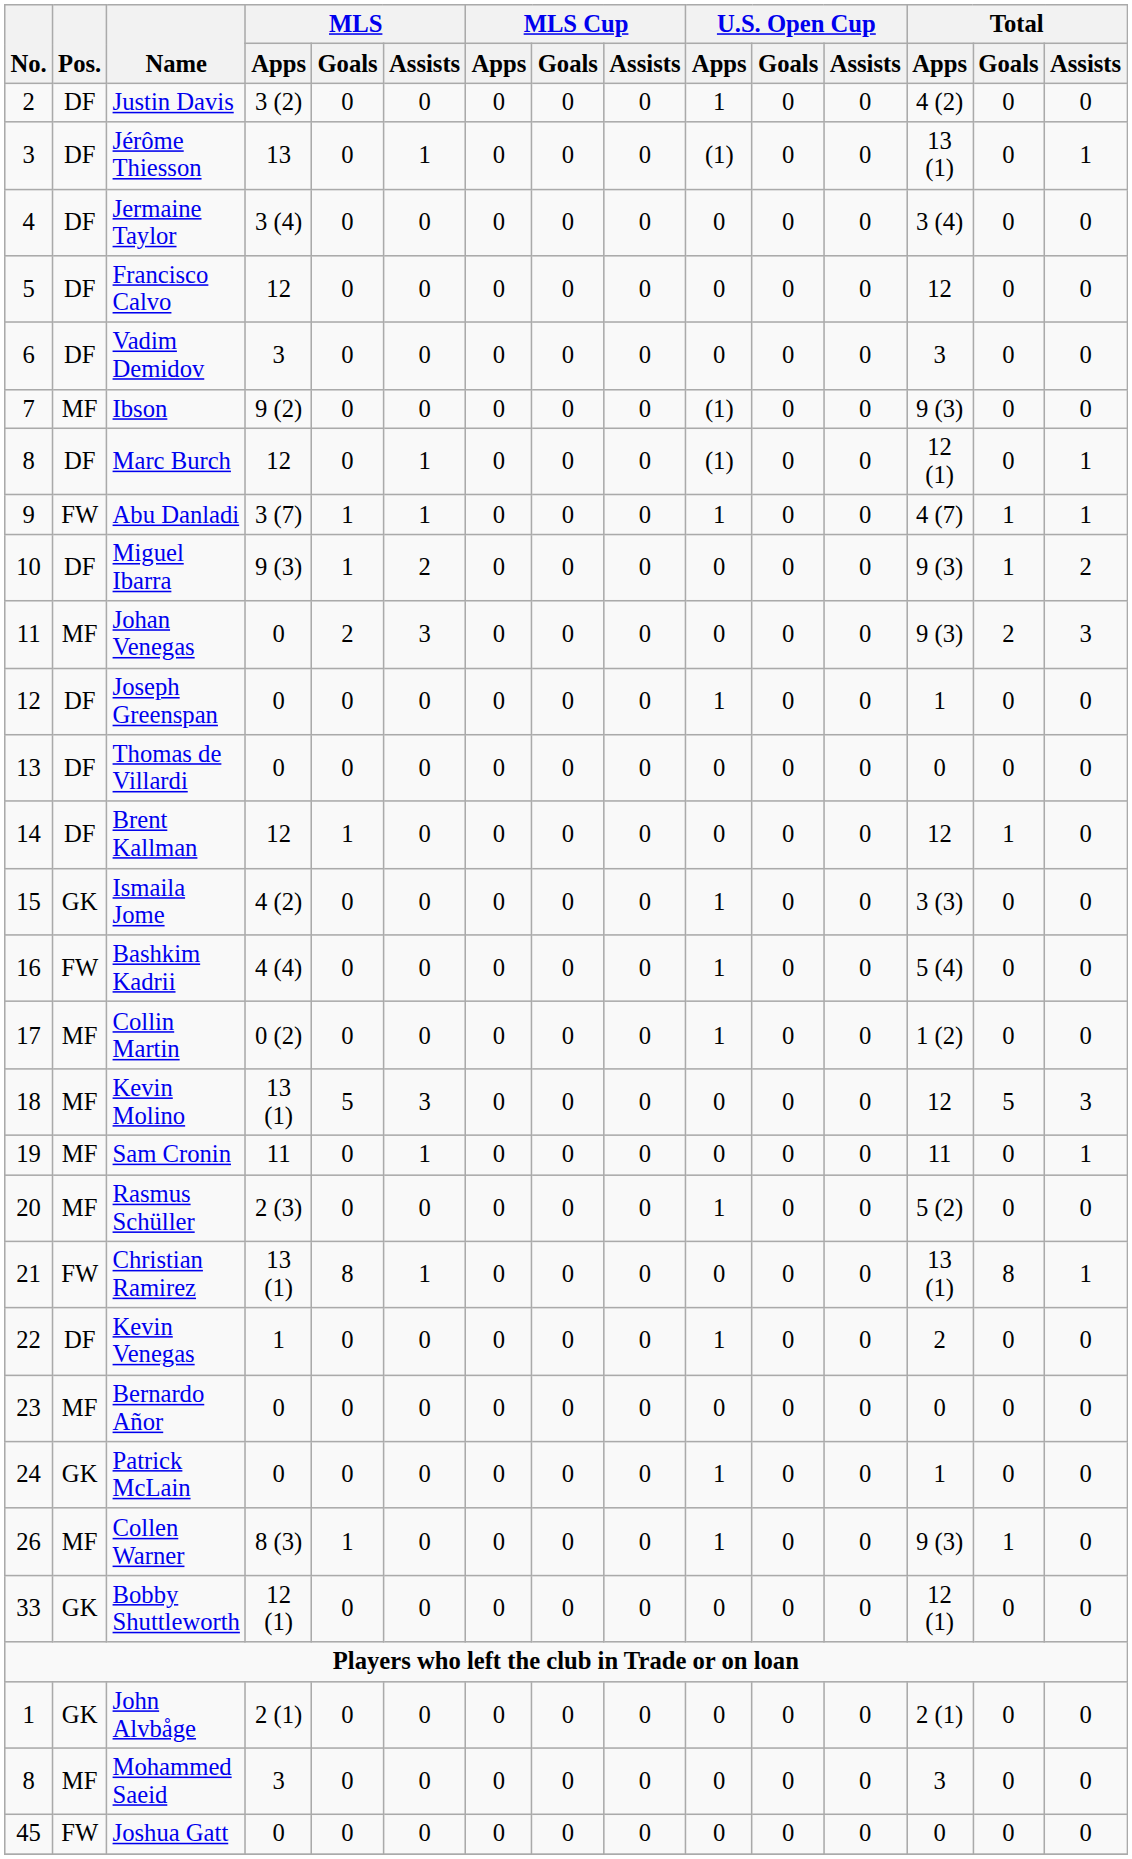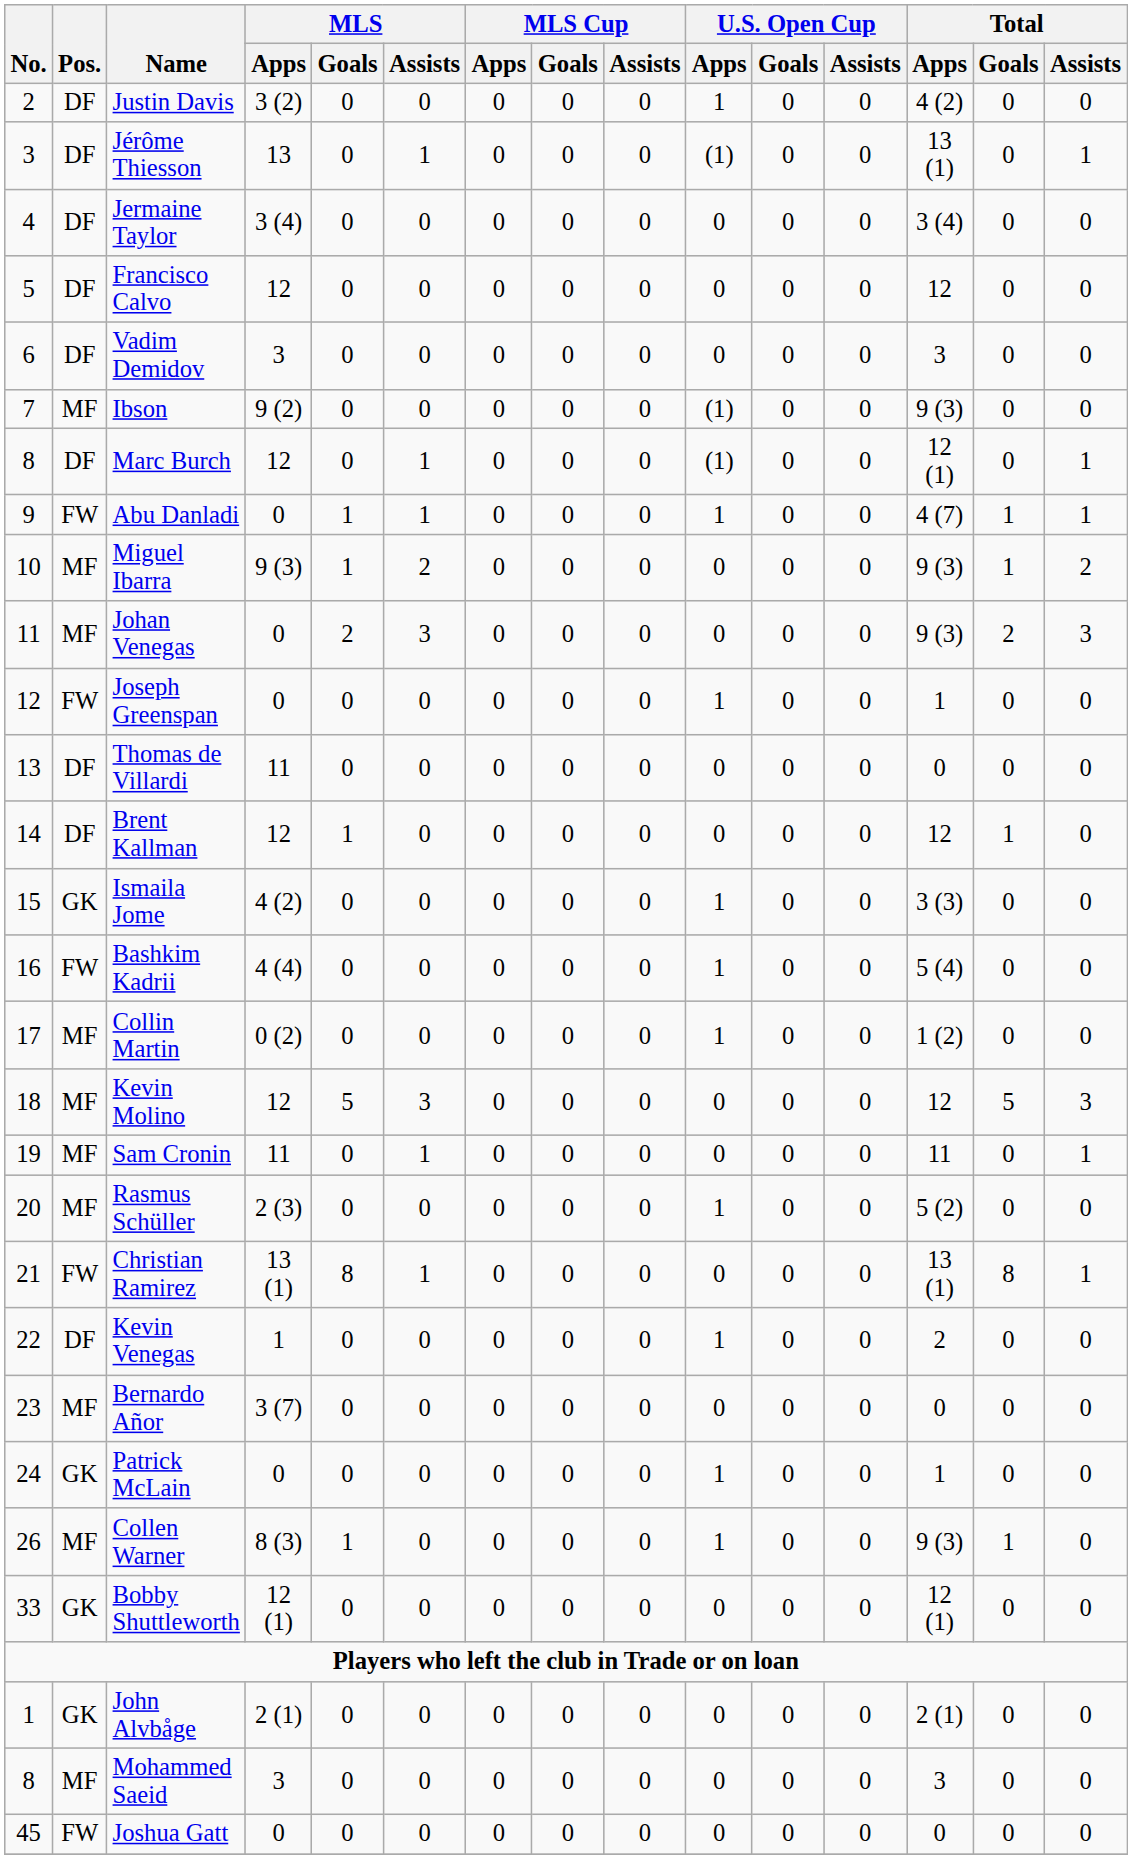 <table class="wikitable" style="text-align:center">
 <tr>
 <th rowspan="2" style="vertical-align:bottom;">No.</th>
 <th rowspan="2" style="vertical-align:bottom;">Pos.</th>
 <th rowspan="2" style="vertical-align:bottom;">Name</th>
 <th colspan="3" style="width:60px;"><a href='#'>MLS</a></th>
 <th colspan="3" style="width:60px;"><a href='#'>MLS Cup</a></th>
 <th colspan="3" style="width:60px;"><a href='#'>U.S. Open Cup</a></th>
 <th colspan="3" style="width:60px;">Total</th>
 </tr>
 <tr>
 <th>Apps</th>
 <th>Goals</th>
 <th>Assists</th>
 <th>Apps</th>
 <th>Goals</th>
 <th>Assists</th>
 <th>Apps</th>
 <th>Goals</th>
 <th>Assists</th>
 <th>Apps</th>
 <th>Goals</th>
 <th>Assists</th>
 </tr>
 <tr>
 <td>2</td>
 <td>DF</td>
 <td align="left"> <a href='#'>Justin Davis</a></td>
 <td>3 (2)</td>
 <td>0</td>
 <td>0</td>
 <td>0</td>
 <td>0</td>
 <td>0</td>
 <td>1</td>
 <td>0</td>
 <td>0</td>
 <td>4 (2)</td>
 <td>0</td>
 <td>0</td>
 </tr>
 <tr>
 <td>3</td>
 <td>DF</td>
 <td align="left"> <a href='#'>Jérôme Thiesson</a></td>
 <td>13</td>
 <td>0</td>
 <td>1</td>
 <td>0</td>
 <td>0</td>
 <td>0</td>
 <td>(1)</td>
 <td>0</td>
 <td>0</td>
 <td>13 (1)</td>
 <td>0</td>
 <td>1</td>
 </tr>
 <tr>
 <td>4</td>
 <td>DF</td>
 <td align="left"> <a href='#'>Jermaine Taylor</a></td>
 <td>3 (4)</td>
 <td>0</td>
 <td>0</td>
 <td>0</td>
 <td>0</td>
 <td>0</td>
 <td>0</td>
 <td>0</td>
 <td>0</td>
 <td>3 (4)</td>
 <td>0</td>
 <td>0</td>
 </tr>
 <tr>
 <td>5</td>
 <td>DF</td>
 <td align="left"> <a href='#'>Francisco Calvo</a></td>
 <td>12</td>
 <td>0</td>
 <td>0</td>
 <td>0</td>
 <td>0</td>
 <td>0</td>
 <td>0</td>
 <td>0</td>
 <td>0</td>
 <td>12</td>
 <td>0</td>
 <td>0</td>
 </tr>
 <tr>
 <td>6</td>
 <td>DF</td>
 <td align="left"> <a href='#'>Vadim Demidov</a></td>
 <td>3</td>
 <td>0</td>
 <td>0</td>
 <td>0</td>
 <td>0</td>
 <td>0</td>
 <td>0</td>
 <td>0</td>
 <td>0</td>
 <td>3</td>
 <td>0</td>
 <td>0</td>
 </tr>
 <tr>
 <td>7</td>
 <td>MF</td>
 <td align="left"> <a href='#'>Ibson</a></td>
 <td>9 (2)</td>
 <td>0</td>
 <td>0</td>
 <td>0</td>
 <td>0</td>
 <td>0</td>
 <td>(1)</td>
 <td>0</td>
 <td>0</td>
 <td>9 (3)</td>
 <td>0</td>
 <td>0</td>
 </tr>
 <tr>
 <td>8</td>
 <td>DF</td>
 <td align="left"> <a href='#'>Marc Burch</a></td>
 <td>12</td>
 <td>0</td>
 <td>1</td>
 <td>0</td>
 <td>0</td>
 <td>0</td>
 <td>(1)</td>
 <td>0</td>
 <td>0</td>
 <td>12 (1)</td>
 <td>0</td>
 <td>1</td>
 </tr>
 <tr>
 <td>9</td>
 <td>FW</td>
 <td align="left"> <a href='#'>Abu Danladi</a></td>
-<td>3 (7)</td>
+<td>0</td>
 <td>1</td>
 <td>1</td>
 <td>0</td>
 <td>0</td>
 <td>0</td>
 <td>1</td>
 <td>0</td>
 <td>0</td>
 <td>4 (7)</td>
 <td>1</td>
 <td>1</td>
 </tr>
 <tr>
 <td>10</td>
-<td>DF</td>
+<td>MF</td>
 <td align="left"> <a href='#'>Miguel Ibarra</a></td>
 <td>9 (3)</td>
 <td>1</td>
 <td>2</td>
 <td>0</td>
 <td>0</td>
 <td>0</td>
 <td>0</td>
 <td>0</td>
 <td>0</td>
 <td>9 (3)</td>
 <td>1</td>
 <td>2</td>
 </tr>
 <tr>
 <td>11</td>
 <td>MF</td>
 <td align="left"> <a href='#'>Johan Venegas</a></td>
 <td>0</td>
 <td>2</td>
 <td>3</td>
 <td>0</td>
 <td>0</td>
 <td>0</td>
 <td>0</td>
 <td>0</td>
 <td>0</td>
 <td>9 (3)</td>
 <td>2</td>
 <td>3</td>
 </tr>
 <tr>
 <td>12</td>
-<td>DF</td>
+<td>FW</td>
 <td align="left"> <a href='#'>Joseph Greenspan</a></td>
 <td>0</td>
 <td>0</td>
 <td>0</td>
 <td>0</td>
 <td>0</td>
 <td>0</td>
 <td>1</td>
 <td>0</td>
 <td>0</td>
 <td>1</td>
 <td>0</td>
 <td>0</td>
 </tr>
 <tr>
 <td>13</td>
 <td>DF</td>
 <td align="left"> <a href='#'>Thomas de Villardi</a></td>
-<td>0</td>
+<td>11</td>
 <td>0</td>
 <td>0</td>
 <td>0</td>
 <td>0</td>
 <td>0</td>
 <td>0</td>
 <td>0</td>
 <td>0</td>
 <td>0</td>
 <td>0</td>
 <td>0</td>
 </tr>
 <tr>
 <td>14</td>
 <td>DF</td>
 <td align="left"> <a href='#'>Brent Kallman</a></td>
 <td>12</td>
 <td>1</td>
 <td>0</td>
 <td>0</td>
 <td>0</td>
 <td>0</td>
 <td>0</td>
 <td>0</td>
 <td>0</td>
 <td>12</td>
 <td>1</td>
 <td>0</td>
 </tr>
 <tr>
 <td>15</td>
 <td>GK</td>
 <td align="left"> <a href='#'>Ismaila Jome</a></td>
 <td>4 (2)</td>
 <td>0</td>
 <td>0</td>
 <td>0</td>
 <td>0</td>
 <td>0</td>
 <td>1</td>
 <td>0</td>
 <td>0</td>
 <td>3 (3)</td>
 <td>0</td>
 <td>0</td>
 </tr>
 <tr>
 <td>16</td>
 <td>FW</td>
 <td align="left"> <a href='#'>Bashkim Kadrii</a></td>
 <td>4 (4)</td>
 <td>0</td>
 <td>0</td>
 <td>0</td>
 <td>0</td>
 <td>0</td>
 <td>1</td>
 <td>0</td>
 <td>0</td>
 <td>5 (4)</td>
 <td>0</td>
 <td>0</td>
 </tr>
 <tr>
 <td>17</td>
 <td>MF</td>
 <td align="left"> <a href='#'>Collin Martin</a></td>
 <td>0 (2)</td>
 <td>0</td>
 <td>0</td>
 <td>0</td>
 <td>0</td>
 <td>0</td>
 <td>1</td>
 <td>0</td>
 <td>0</td>
 <td>1 (2)</td>
 <td>0</td>
 <td>0</td>
 </tr>
 <tr>
 <td>18</td>
 <td>MF</td>
 <td align="left"> <a href='#'>Kevin Molino</a></td>
-<td>13 (1)</td>
+<td>12</td>
 <td>5</td>
 <td>3</td>
 <td>0</td>
 <td>0</td>
 <td>0</td>
 <td>0</td>
 <td>0</td>
 <td>0</td>
 <td>12</td>
 <td>5</td>
 <td>3</td>
 </tr>
 <tr>
 <td>19</td>
 <td>MF</td>
 <td align="left"> <a href='#'>Sam Cronin</a></td>
 <td>11</td>
 <td>0</td>
 <td>1</td>
 <td>0</td>
 <td>0</td>
 <td>0</td>
 <td>0</td>
 <td>0</td>
 <td>0</td>
 <td>11</td>
 <td>0</td>
 <td>1</td>
 </tr>
 <tr>
 <td>20</td>
 <td>MF</td>
 <td align="left"> <a href='#'>Rasmus Schüller</a></td>
 <td>2 (3)</td>
 <td>0</td>
 <td>0</td>
 <td>0</td>
 <td>0</td>
 <td>0</td>
 <td>1</td>
 <td>0</td>
 <td>0</td>
 <td>5 (2)</td>
 <td>0</td>
 <td>0</td>
 </tr>
 <tr>
 <td>21</td>
 <td>FW</td>
 <td align="left"> <a href='#'>Christian Ramirez</a></td>
 <td>13 (1)</td>
 <td>8</td>
 <td>1</td>
 <td>0</td>
 <td>0</td>
 <td>0</td>
 <td>0</td>
 <td>0</td>
 <td>0</td>
 <td>13 (1)</td>
 <td>8</td>
 <td>1</td>
 </tr>
 <tr>
 <td>22</td>
 <td>DF</td>
 <td align="left"> <a href='#'>Kevin Venegas</a></td>
 <td>1</td>
 <td>0</td>
 <td>0</td>
 <td>0</td>
 <td>0</td>
 <td>0</td>
 <td>1</td>
 <td>0</td>
 <td>0</td>
 <td>2</td>
 <td>0</td>
 <td>0</td>
 </tr>
 <tr>
 <td>23</td>
 <td>MF</td>
 <td align="left"> <a href='#'>Bernardo Añor</a></td>
-<td>0</td>
+<td>3 (7)</td>
 <td>0</td>
 <td>0</td>
 <td>0</td>
 <td>0</td>
 <td>0</td>
 <td>0</td>
 <td>0</td>
 <td>0</td>
 <td>0</td>
 <td>0</td>
 <td>0</td>
 </tr>
 <tr>
 <td>24</td>
 <td>GK</td>
 <td align="left"> <a href='#'>Patrick McLain</a></td>
 <td>0</td>
 <td>0</td>
 <td>0</td>
 <td>0</td>
 <td>0</td>
 <td>0</td>
 <td>1</td>
 <td>0</td>
 <td>0</td>
 <td>1</td>
 <td>0</td>
 <td>0</td>
 </tr>
 <tr>
 <td>26</td>
 <td>MF</td>
 <td align="left"> <a href='#'>Collen Warner</a></td>
 <td>8 (3)</td>
 <td>1</td>
 <td>0</td>
 <td>0</td>
 <td>0</td>
 <td>0</td>
 <td>1</td>
 <td>0</td>
 <td>0</td>
 <td>9 (3)</td>
 <td>1</td>
 <td>0</td>
 </tr>
 <tr>
 <td>33</td>
 <td>GK</td>
 <td align="left"> <a href='#'>Bobby Shuttleworth</a></td>
 <td>12 (1)</td>
 <td>0</td>
 <td>0</td>
 <td>0</td>
 <td>0</td>
 <td>0</td>
 <td>0</td>
 <td>0</td>
 <td>0</td>
 <td>12 (1)</td>
 <td>0</td>
 <td>0</td>
 </tr>
 <tr>
 <td colspan="17"><strong>Players who left the club in Trade or on loan</strong></td>
 </tr>
 <tr>
 <td>1</td>
 <td>GK</td>
 <td align="left"> <a href='#'>John Alvbåge</a></td>
 <td>2 (1)</td>
 <td>0</td>
 <td>0</td>
 <td>0</td>
 <td>0</td>
 <td>0</td>
 <td>0</td>
 <td>0</td>
 <td>0</td>
 <td>2 (1)</td>
 <td>0</td>
 <td>0</td>
 </tr>
 <tr>
 <td>8</td>
 <td>MF</td>
 <td align="left"> <a href='#'>Mohammed Saeid</a></td>
 <td>3</td>
 <td>0</td>
 <td>0</td>
 <td>0</td>
 <td>0</td>
 <td>0</td>
 <td>0</td>
 <td>0</td>
 <td>0</td>
 <td>3</td>
 <td>0</td>
 <td>0</td>
 </tr>
 <tr>
 <td>45</td>
 <td>FW</td>
 <td align="left"> <a href='#'>Joshua Gatt</a></td>
 <td>0</td>
 <td>0</td>
 <td>0</td>
 <td>0</td>
 <td>0</td>
 <td>0</td>
 <td>0</td>
 <td>0</td>
 <td>0</td>
 <td>0</td>
 <td>0</td>
 <td>0</td>
 </tr>
 <tr>
 </tr>
 </table>
